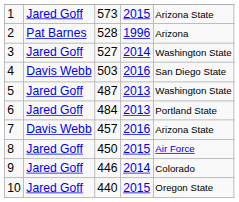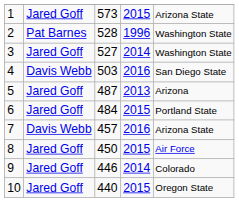 <table class="wikitable">
 <tr>
 </tr>
 <tr>
 <td>1</td>
 <td><a href='#'>Jared Goff</a></td>
 <td><abbr>573</abbr></td>
 <td><a href='#'>2015</a></td>
 <td style="font-size:80%;">Arizona State</td>
 </tr>
 <tr>
 <td>2</td>
 <td><a href='#'>Pat Barnes</a></td>
 <td><abbr>528</abbr></td>
 <td><a href='#'>1996</a></td>
-<td style="font-size:80%;">Arizona</td>
+<td style="font-size:80%;">Washington State</td>
 </tr>
 <tr>
 <td>3</td>
 <td><a href='#'>Jared Goff</a></td>
 <td><abbr>527</abbr></td>
 <td><a href='#'>2014</a></td>
 <td style="font-size:80%;">Washington State</td>
 </tr>
 <tr>
 <td>4</td>
 <td><a href='#'>Davis Webb</a></td>
 <td><abbr>503</abbr></td>
 <td><a href='#'>2016</a></td>
 <td style="font-size:80%;">San Diego State</td>
 </tr>
 <tr>
 <td>5</td>
 <td><a href='#'>Jared Goff</a></td>
 <td><abbr>487</abbr></td>
 <td><a href='#'>2013</a></td>
-<td style="font-size:80%;">Washington State</td>
+<td style="font-size:80%;">Arizona</td>
 </tr>
 <tr>
 <td>6</td>
 <td><a href='#'>Jared Goff</a></td>
 <td><abbr>484</abbr></td>
-<td><a href='#'>2013</a></td>
+<td><a href='#'>2015</a></td>
 <td style="font-size:80%;">Portland State</td>
 </tr>
 <tr>
 <td>7</td>
 <td><a href='#'>Davis Webb</a></td>
 <td><abbr>457</abbr></td>
 <td><a href='#'>2016</a></td>
 <td style="font-size:80%;">Arizona State</td>
 </tr>
 <tr>
 <td>8</td>
 <td><a href='#'>Jared Goff</a></td>
 <td><abbr>450</abbr></td>
 <td><a href='#'>2015</a></td>
 <td style="font-size:80%;"><a href='#'>Air Force</a></td>
 </tr>
 <tr>
 <td>9</td>
 <td><a href='#'>Jared Goff</a></td>
 <td><abbr>446</abbr></td>
 <td><a href='#'>2014</a></td>
 <td style="font-size:80%;">Colorado</td>
 </tr>
 <tr>
 <td>10</td>
 <td><a href='#'>Jared Goff</a></td>
 <td><abbr>440</abbr></td>
 <td><a href='#'>2015</a></td>
 <td style="font-size:80%;">Oregon State</td>
 </tr>
 </table>
